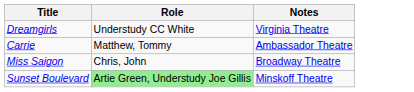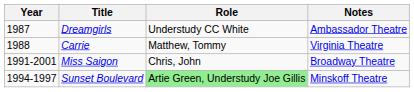 <table class="wikitable sortable">
 <tr>
+<th>Year</th>
 <th>Title</th>
 <th>Role</th>
 <th class="unsortable">Notes</th>
 </tr>
 <tr>
+<td>1987</td>
 <td><em><a href='#'>Dreamgirls</a> </em></td>
 <td>Understudy CC White</td>
+<td><a href='#'>Ambassador Theatre</a></td>
+</tr>
+<tr>
+<td>1988</td>
+<td><em><a href='#'>Carrie</a> </em></td>
+<td>Matthew, Tommy</td>
 <td><a href='#'>Virginia Theatre</a></td>
 </tr>
 <tr>
-<td><em><a href='#'>Carrie</a> </em></td>
-<td>Matthew, Tommy</td>
-<td><a href='#'>Ambassador Theatre</a></td>
-</tr>
-<tr>
+<td>1991-2001</td>
 <td><em><a href='#'>Miss Saigon</a></em></td>
 <td>Chris, John</td>
 <td><a href='#'>Broadway Theatre</a></td>
 </tr>
 <tr>
+<td>1994-1997</td>
 <td><em><a href='#'>Sunset Boulevard</a></em></td>
 <td style="background: lightgreen;">Artie Green, Understudy Joe Gillis</td>
 <td><a href='#'>Minskoff Theatre</a></td>
 </tr>
 </table>
